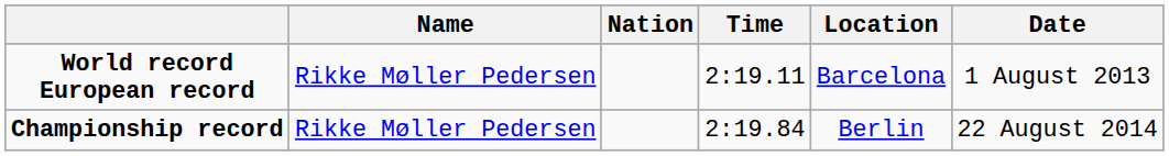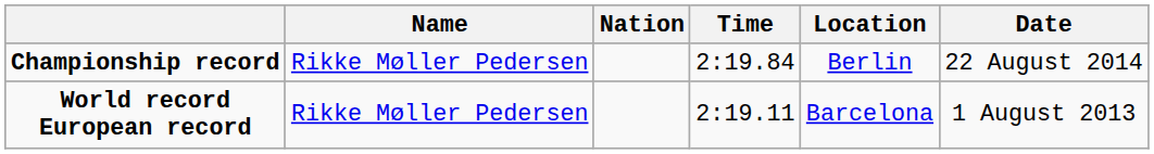 <table class=wikitable style=text-align:center>
 <tr>
 <th></th>
 <th>Name</th>
 <th>Nation</th>
 <th>Time</th>
 <th>Location</th>
 <th>Date</th>
 </tr>
 <tr>
+<td><strong>Championship record</strong></td>
+<td align=left><a href='#'>Rikke Møller Pedersen</a></td>
+<td align=left></td>
+<td align=left>2:19.84</td>
+<td><a href='#'>Berlin</a></td>
+<td>22 August 2014</td>
+</tr>
+<tr>
 <td><strong>World record<br>European record</strong></td>
 <td align=left><a href='#'>Rikke Møller Pedersen</a></td>
 <td align=left></td>
 <td align=left>2:19.11</td>
 <td><a href='#'>Barcelona</a></td>
 <td>1 August 2013</td>
 </tr>
-<tr>
-<td><strong>Championship record</strong></td>
-<td align=left><a href='#'>Rikke Møller Pedersen</a></td>
-<td align=left></td>
-<td align=left>2:19.84</td>
-<td><a href='#'>Berlin</a></td>
-<td>22 August 2014</td>
-</tr>
 </table>
